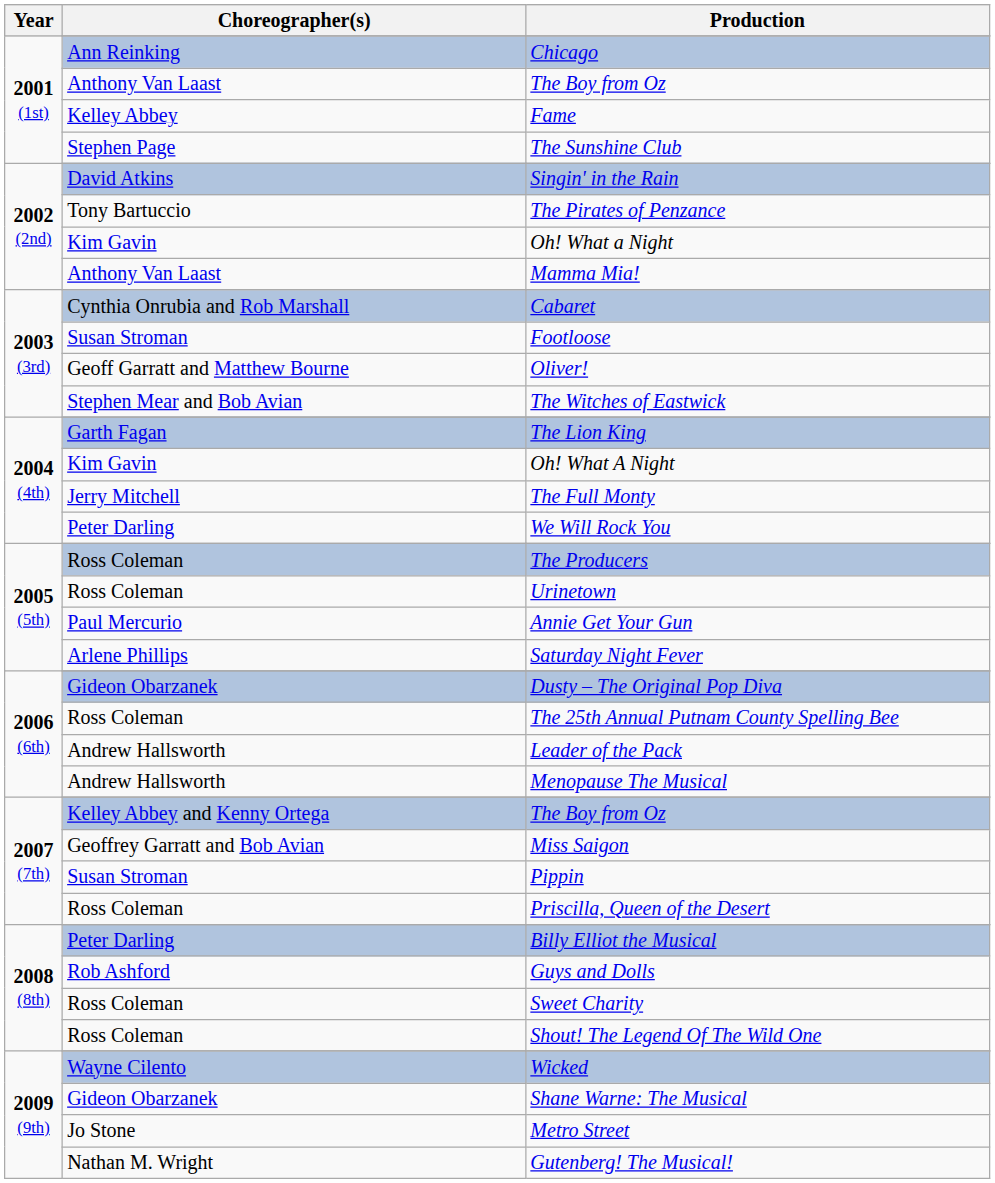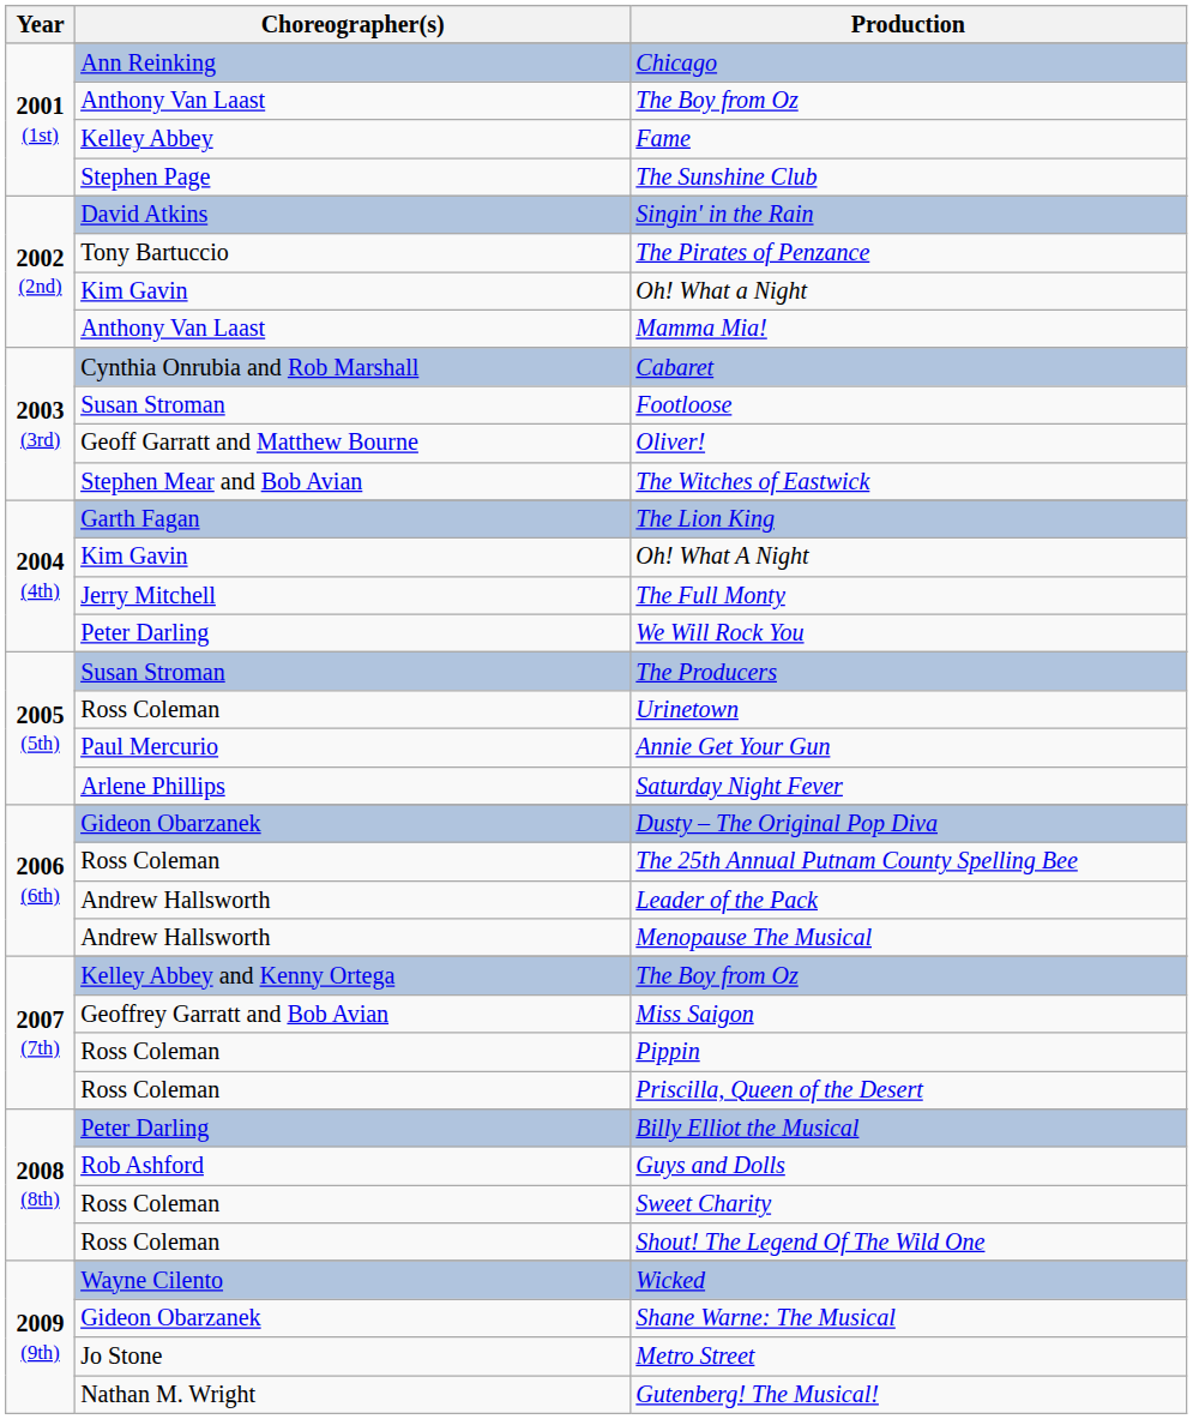 <table class="wikitable">
 <tr style="background:#bebebe;">
 <th width="5%">Year</th>
 <th width="40%">Choreographer(s)</th>
 <th width="40%">Production</th>
 </tr>
 <tr>
 <td rowspan="5" align="center"><strong>2001</strong><br><small><a href='#'>(1st)</a></small></td>
 </tr>
 <tr style="background:#B0C4DE">
 <td><a href='#'>Ann Reinking</a></td>
 <td><em><a href='#'>Chicago</a></em></td>
 </tr>
 <tr>
 <td><a href='#'>Anthony Van Laast</a></td>
 <td><em><a href='#'>The Boy from Oz</a></em></td>
 </tr>
 <tr>
 <td><a href='#'>Kelley Abbey</a></td>
 <td><em><a href='#'>Fame</a></em></td>
 </tr>
 <tr>
 <td><a href='#'>Stephen Page</a></td>
 <td><em><a href='#'>The Sunshine Club</a></em></td>
 </tr>
 <tr>
 <td rowspan="5" align="center"><strong>2002</strong><br><small><a href='#'>(2nd)</a></small></td>
 </tr>
 <tr style="background:#B0C4DE">
 <td><a href='#'>David Atkins</a></td>
 <td><em><a href='#'>Singin' in the Rain</a></em></td>
 </tr>
 <tr>
 <td>Tony Bartuccio</td>
 <td><em><a href='#'>The Pirates of Penzance</a></em></td>
 </tr>
 <tr>
 <td><a href='#'>Kim Gavin</a></td>
 <td><em>Oh! What a Night</em></td>
 </tr>
 <tr>
 <td><a href='#'>Anthony Van Laast</a></td>
 <td><em><a href='#'>Mamma Mia!</a></em></td>
 </tr>
 <tr>
 <td rowspan="5" align="center"><strong>2003</strong><br><small><a href='#'>(3rd)</a></small></td>
 </tr>
 <tr style="background:#B0C4DE">
 <td>Cynthia Onrubia and <a href='#'>Rob Marshall</a></td>
 <td><em><a href='#'>Cabaret</a></em></td>
 </tr>
 <tr>
 <td><a href='#'>Susan Stroman</a></td>
 <td><em><a href='#'>Footloose</a></em></td>
 </tr>
 <tr>
 <td>Geoff Garratt and <a href='#'>Matthew Bourne</a></td>
 <td><em><a href='#'>Oliver!</a></em></td>
 </tr>
 <tr>
 <td><a href='#'>Stephen Mear</a> and <a href='#'>Bob Avian</a></td>
 <td><em><a href='#'>The Witches of Eastwick</a></em></td>
 </tr>
 <tr>
 <td rowspan="5" align="center"><strong>2004</strong><br><small><a href='#'>(4th)</a></small></td>
 </tr>
 <tr style="background:#B0C4DE">
 <td><a href='#'>Garth Fagan</a></td>
 <td><em><a href='#'>The Lion King</a></em></td>
 </tr>
 <tr>
 <td><a href='#'>Kim Gavin</a></td>
 <td><em>Oh! What A Night</em></td>
 </tr>
 <tr>
 <td><a href='#'>Jerry Mitchell</a></td>
 <td><em><a href='#'>The Full Monty</a></em></td>
 </tr>
 <tr>
 <td><a href='#'>Peter Darling</a></td>
 <td><em><a href='#'>We Will Rock You</a></em></td>
 </tr>
 <tr>
 <td rowspan="5" align="center"><strong>2005</strong><br><small><a href='#'>(5th)</a></small></td>
 </tr>
 <tr style="background:#B0C4DE">
-<td>Ross Coleman</td>
+<td><a href='#'>Susan Stroman</a></td>
 <td><em><a href='#'>The Producers</a></em></td>
 </tr>
 <tr>
 <td>Ross Coleman</td>
 <td><em><a href='#'>Urinetown</a></em></td>
 </tr>
 <tr>
 <td><a href='#'>Paul Mercurio</a></td>
 <td><em><a href='#'>Annie Get Your Gun</a></em></td>
 </tr>
 <tr>
 <td><a href='#'>Arlene Phillips</a></td>
 <td><em><a href='#'>Saturday Night Fever</a></em></td>
 </tr>
 <tr>
 <td rowspan="5" align="center"><strong>2006</strong><br><small><a href='#'>(6th)</a></small></td>
 </tr>
 <tr style="background:#B0C4DE">
 <td><a href='#'>Gideon Obarzanek</a></td>
 <td><em><a href='#'>Dusty – The Original Pop Diva</a></em></td>
 </tr>
 <tr>
 <td>Ross Coleman</td>
 <td><em><a href='#'>The 25th Annual Putnam County Spelling Bee</a></em></td>
 </tr>
 <tr>
 <td>Andrew Hallsworth</td>
 <td><em><a href='#'>Leader of the Pack</a></em></td>
 </tr>
 <tr>
 <td>Andrew Hallsworth</td>
 <td><em><a href='#'>Menopause The Musical</a></em></td>
 </tr>
 <tr>
 <td rowspan="5" align="center"><strong>2007</strong><br><small><a href='#'>(7th)</a></small></td>
 </tr>
 <tr style="background:#B0C4DE">
 <td><a href='#'>Kelley Abbey</a> and <a href='#'>Kenny Ortega</a></td>
 <td><em><a href='#'>The Boy from Oz</a></em></td>
 </tr>
 <tr>
 <td>Geoffrey Garratt and <a href='#'>Bob Avian</a></td>
 <td><em><a href='#'>Miss Saigon</a></em></td>
 </tr>
 <tr>
-<td><a href='#'>Susan Stroman</a></td>
+<td>Ross Coleman</td>
 <td><em><a href='#'>Pippin</a></em></td>
 </tr>
 <tr>
 <td>Ross Coleman</td>
 <td><em><a href='#'>Priscilla, Queen of the Desert</a></em></td>
 </tr>
 <tr>
 <td rowspan="5" align="center"><strong>2008</strong><br><small><a href='#'>(8th)</a></small></td>
 </tr>
 <tr style="background:#B0C4DE">
 <td><a href='#'>Peter Darling</a></td>
 <td><em><a href='#'>Billy Elliot the Musical</a></em></td>
 </tr>
 <tr>
 <td><a href='#'>Rob Ashford</a></td>
 <td><em><a href='#'>Guys and Dolls</a></em></td>
 </tr>
 <tr>
 <td>Ross Coleman</td>
 <td><em><a href='#'>Sweet Charity</a></em></td>
 </tr>
 <tr>
 <td>Ross Coleman</td>
 <td><em><a href='#'>Shout! The Legend Of The Wild One</a></em></td>
 </tr>
 <tr>
 <td rowspan="5" align="center"><strong>2009</strong><br><small><a href='#'>(9th)</a></small></td>
 </tr>
 <tr style="background:#B0C4DE">
 <td><a href='#'>Wayne Cilento</a></td>
 <td><em><a href='#'>Wicked</a></em></td>
 </tr>
 <tr>
 <td><a href='#'>Gideon Obarzanek</a></td>
 <td><em><a href='#'>Shane Warne: The Musical</a></em></td>
 </tr>
 <tr>
 <td>Jo Stone</td>
 <td><em><a href='#'>Metro Street</a></em></td>
 </tr>
 <tr>
 <td>Nathan M. Wright</td>
 <td><em><a href='#'>Gutenberg! The Musical!</a></em></td>
 </tr>
 </table>
